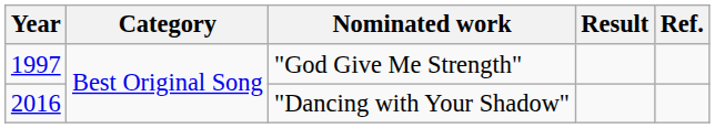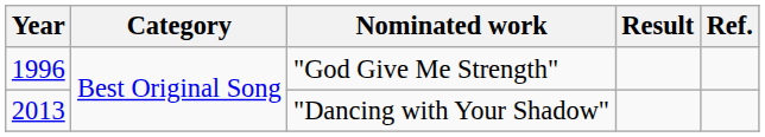 <table class="wikitable">
 <tr>
 <th>Year</th>
 <th>Category</th>
 <th>Nominated work</th>
 <th>Result</th>
 <th>Ref.</th>
 </tr>
 <tr>
-<td><a href='#'>1997</a></td>
+<td><a href='#'>1996</a></td>
 <td rowspan="2"><a href='#'>Best Original Song</a></td>
 <td>"God Give Me Strength"  <br> </td>
 <td></td>
 <td align="center"></td>
 </tr>
 <tr>
-<td><a href='#'>2016</a></td>
+<td><a href='#'>2013</a></td>
 <td>"Dancing with Your Shadow"  <br> </td>
 <td></td>
 <td align="center"></td>
 </tr>
 </table>
